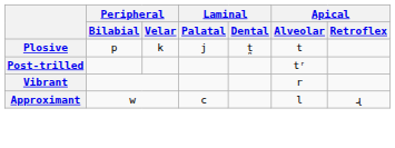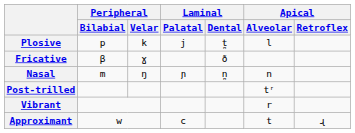 <table class="IPA wikitable">
 <tr>
 <th rowspan=2></th>
 <th colspan=2><a href='#'>Peripheral</a></th>
 <th colspan=2><a href='#'>Laminal</a></th>
 <th colspan=2><a href='#'>Apical</a></th>
 </tr>
 <tr>
 <th><a href='#'>Bilabial</a></th>
 <th><a href='#'>Velar</a></th>
 <th><a href='#'>Palatal</a></th>
 <th><a href='#'>Dental</a></th>
 <th><a href='#'>Alveolar</a></th>
 <th><a href='#'>Retroflex</a></th>
 </tr>
 <tr align=center>
 <th><a href='#'>Plosive</a></th>
 <td>p</td>
 <td>k</td>
 <td>j</td>
 <td>t̪</td>
-<td>t</td>
+<td>l</td>
+<td></td>
+</tr>
+<tr align=center>
+<th><a href='#'>Fricative</a></th>
+<td>β</td>
+<td>ɣ</td>
+<td></td>
+<td>ð</td>
+<td></td>
+<td></td>
+</tr>
+<tr align=center>
+<th><a href='#'>Nasal</a></th>
+<td>m</td>
+<td>ŋ</td>
+<td>ɲ</td>
+<td>n̪</td>
+<td>n</td>
 <td></td>
 </tr>
 <tr align=center>
 <th><a href='#'>Post-trilled</a></th>
 <td></td>
 <td></td>
 <td></td>
 <td></td>
 <td>tʳ</td>
 <td></td>
 </tr>
 <tr align=center>
 <th><a href='#'>Vibrant</a></th>
 <td colspan=2></td>
 <td></td>
 <td></td>
 <td>r</td>
 <td></td>
 </tr>
 <tr align=center>
 <th><a href='#'>Approximant</a></th>
 <td colspan=2>w</td>
 <td>c</td>
 <td></td>
-<td>l</td>
+<td>t</td>
 <td>ɻ</td>
 </tr>
 </table>
